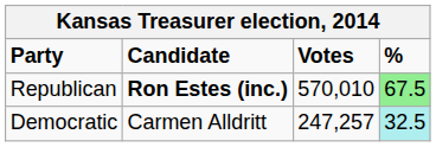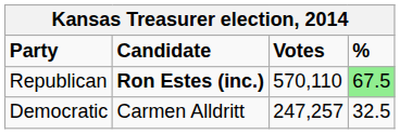 <table class="wikitable">
 <tr>
 <th colspan="4">Kansas Treasurer election, 2014</th>
 </tr>
 <tr>
 <td><strong>Party</strong></td>
 <td><strong>Candidate</strong></td>
 <td><strong>Votes</strong></td>
 <td><strong>%</strong></td>
 </tr>
 <tr>
 <td>Republican</td>
 <td><strong>Ron Estes (inc.)</strong></td>
-<td>570,010</td>
+<td>570,110</td>
 <td style="background: lightgreen;">67.5</td>
 </tr>
 <tr>
 <td>Democratic</td>
 <td>Carmen Alldritt</td>
 <td>247,257</td>
-<td style="background: paleturquoise;">32.5</td>
+<td>32.5</td>
 </tr>
 </table>
